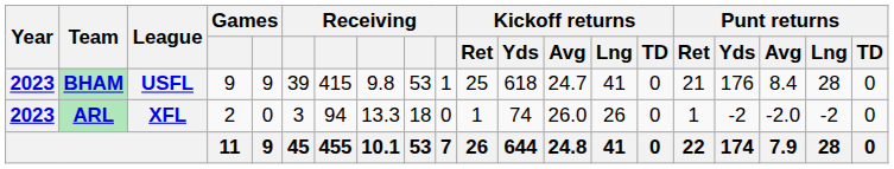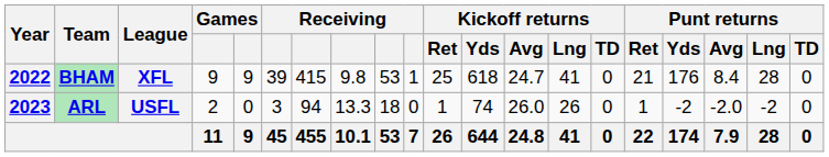 <table class="wikitable" style="text-align:center;">
 <tr>
 <th rowspan="2">Year</th>
 <th rowspan="2">Team</th>
 <th rowspan="2">League</th>
 <th colspan="2">Games</th>
 <th colspan="5">Receiving</th>
 <th colspan="5">Kickoff returns</th>
 <th colspan="5">Punt returns</th>
 </tr>
 <tr>
 <th></th>
 <th></th>
 <th></th>
 <th></th>
 <th></th>
 <th></th>
 <th></th>
 <th>Ret</th>
 <th>Yds</th>
 <th>Avg</th>
 <th>Lng</th>
 <th>TD</th>
 <th>Ret</th>
 <th>Yds</th>
 <th>Avg</th>
 <th>Lng</th>
 <th>TD</th>
 </tr>
 <tr>
-<th><a href='#'>2023</a></th>
+<th><a href='#'>2022</a></th>
 <th style="background:#afe6ba;"><a href='#'>BHAM</a></th>
-<th><a href='#'>USFL</a></th>
+<th><a href='#'>XFL</a></th>
 <td>9</td>
 <td>9</td>
 <td>39</td>
 <td>415</td>
 <td>9.8</td>
 <td>53</td>
 <td>1</td>
 <td>25</td>
 <td>618</td>
 <td>24.7</td>
 <td>41</td>
 <td>0</td>
 <td>21</td>
 <td>176</td>
 <td>8.4</td>
 <td>28</td>
 <td>0</td>
 </tr>
 <tr>
 <th><a href='#'>2023</a></th>
 <th style="background:#afe6ba;"><a href='#'>ARL</a></th>
-<th><a href='#'>XFL</a></th>
+<th><a href='#'>USFL</a></th>
 <td>2</td>
 <td>0</td>
 <td>3</td>
 <td>94</td>
 <td>13.3</td>
 <td>18</td>
 <td>0</td>
 <td>1</td>
 <td>74</td>
 <td>26.0</td>
 <td>26</td>
 <td>0</td>
 <td>1</td>
 <td>-2</td>
 <td>-2.0</td>
 <td>-2</td>
 <td>0</td>
 </tr>
 <tr>
 <th colspan="3"></th>
 <th>11</th>
 <th>9</th>
 <th>45</th>
 <th>455</th>
 <th>10.1</th>
 <th>53</th>
 <th>7</th>
 <th>26</th>
 <th>644</th>
 <th>24.8</th>
 <th>41</th>
 <th>0</th>
 <th>22</th>
 <th>174</th>
 <th>7.9</th>
 <th>28</th>
 <th>0</th>
 </tr>
 </table>
